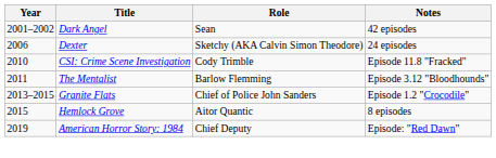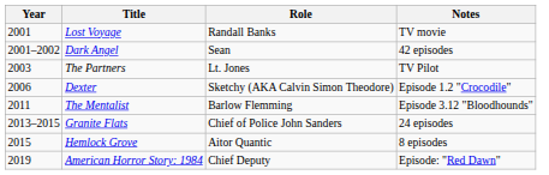 <table class="wikitable sortable">
 <tr>
 <th>Year</th>
 <th>Title</th>
 <th>Role</th>
 <th>Notes</th>
 </tr>
 <tr>
+<td>2001</td>
+<td><em><a href='#'>Lost Voyage</a></em></td>
+<td>Randall Banks</td>
+<td>TV movie</td>
+</tr>
+<tr>
 <td>2001–2002</td>
 <td><em><a href='#'>Dark Angel</a></em></td>
 <td>Sean</td>
 <td>42 episodes</td>
 </tr>
 <tr>
+<td>2003</td>
+<td><em>The Partners</em></td>
+<td>Lt. Jones</td>
+<td>TV Pilot</td>
+</tr>
+<tr>
 <td>2006</td>
 <td><em><a href='#'>Dexter</a></em></td>
 <td>Sketchy (AKA Calvin Simon Theodore)</td>
-<td>24 episodes</td>
-</tr>
-<tr>
-<td>2010</td>
-<td><em><a href='#'>CSI: Crime Scene Investigation</a></em></td>
-<td>Cody Trimble</td>
-<td>Episode 11.8 "Fracked"</td>
+<td>Episode 1.2 "<a href='#'>Crocodile</a>"</td>
 </tr>
 <tr>
 <td>2011</td>
 <td><em><a href='#'>The Mentalist</a></em></td>
 <td>Barlow Flemming</td>
 <td>Episode 3.12 "Bloodhounds"</td>
 </tr>
 <tr>
 <td>2013–2015</td>
 <td><em><a href='#'>Granite Flats</a></em></td>
 <td>Chief of Police John Sanders</td>
-<td>Episode 1.2 "<a href='#'>Crocodile</a>"</td>
+<td>24 episodes</td>
 </tr>
 <tr>
 <td>2015</td>
 <td><em><a href='#'>Hemlock Grove</a></em></td>
 <td>Aitor Quantic</td>
 <td>8 episodes</td>
 </tr>
 <tr>
 <td>2019</td>
 <td><em><a href='#'>American Horror Story: 1984</a></em></td>
 <td>Chief Deputy</td>
 <td>Episode: "<a href='#'>Red Dawn</a>"</td>
 </tr>
 </table>
